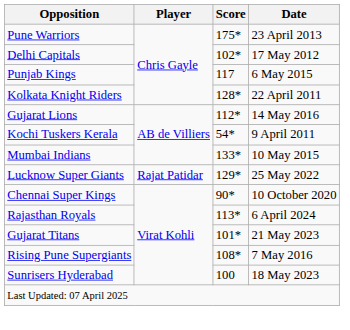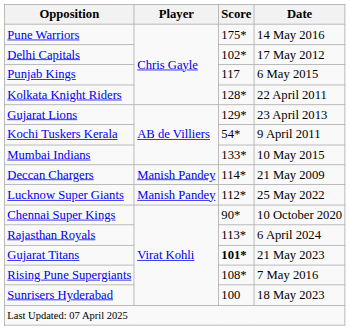 <table class="wikitable">
 <tr>
 <th>Opposition</th>
 <th>Player</th>
 <th>Score</th>
 <th>Date</th>
 </tr>
 <tr>
 <td><a href='#'>Pune Warriors</a></td>
 <td rowspan="4"><a href='#'>Chris Gayle</a></td>
 <td>175*</td>
-<td>23 April 2013</td>
+<td>14 May 2016</td>
 </tr>
 <tr>
 <td><a href='#'>Delhi Capitals</a></td>
 <td>102*</td>
 <td>17 May 2012</td>
 </tr>
 <tr>
 <td><a href='#'>Punjab Kings</a></td>
 <td>117</td>
 <td>6 May 2015</td>
 </tr>
 <tr>
 <td><a href='#'>Kolkata Knight Riders</a></td>
 <td>128*</td>
 <td>22 April 2011</td>
 </tr>
 <tr>
 <td><a href='#'>Gujarat Lions</a></td>
 <td rowspan="3"><a href='#'>AB de Villiers</a></td>
-<td>112*</td>
-<td>14 May 2016</td>
+<td>129*</td>
+<td>23 April 2013</td>
 </tr>
 <tr>
 <td><a href='#'>Kochi Tuskers Kerala</a></td>
 <td>54*</td>
 <td>9 April 2011</td>
 </tr>
 <tr>
 <td><a href='#'>Mumbai Indians</a></td>
 <td>133*</td>
 <td>10 May 2015</td>
 </tr>
 <tr>
+<td><a href='#'>Deccan Chargers</a></td>
+<td><a href='#'>Manish Pandey</a></td>
+<td>114*</td>
+<td>21 May 2009</td>
+</tr>
+<tr>
 <td><a href='#'>Lucknow Super Giants</a></td>
-<td><a href='#'>Rajat Patidar</a></td>
-<td>129*</td>
+<td><a href='#'>Manish Pandey</a></td>
+<td>112*</td>
 <td>25 May 2022</td>
 </tr>
 <tr>
 <td><a href='#'>Chennai Super Kings</a></td>
 <td rowspan="5"><a href='#'>Virat Kohli</a></td>
 <td>90*</td>
 <td>10 October 2020</td>
 </tr>
 <tr>
 <td><a href='#'>Rajasthan Royals</a></td>
 <td>113*</td>
 <td>6 April 2024</td>
 </tr>
 <tr>
 <td><a href='#'>Gujarat Titans</a></td>
-<td>101*</td>
+<td><strong>101*</strong></td>
 <td>21 May 2023</td>
 </tr>
 <tr>
 <td><a href='#'>Rising Pune Supergiants</a></td>
 <td>108*</td>
 <td>7 May 2016</td>
 </tr>
 <tr>
 <td><a href='#'>Sunrisers Hyderabad</a></td>
 <td>100</td>
 <td>18 May 2023</td>
 </tr>
 <tr class="sortbottom">
 <td colspan="4"><small>Last Updated: 07 April 2025</small></td>
 </tr>
 </table>
